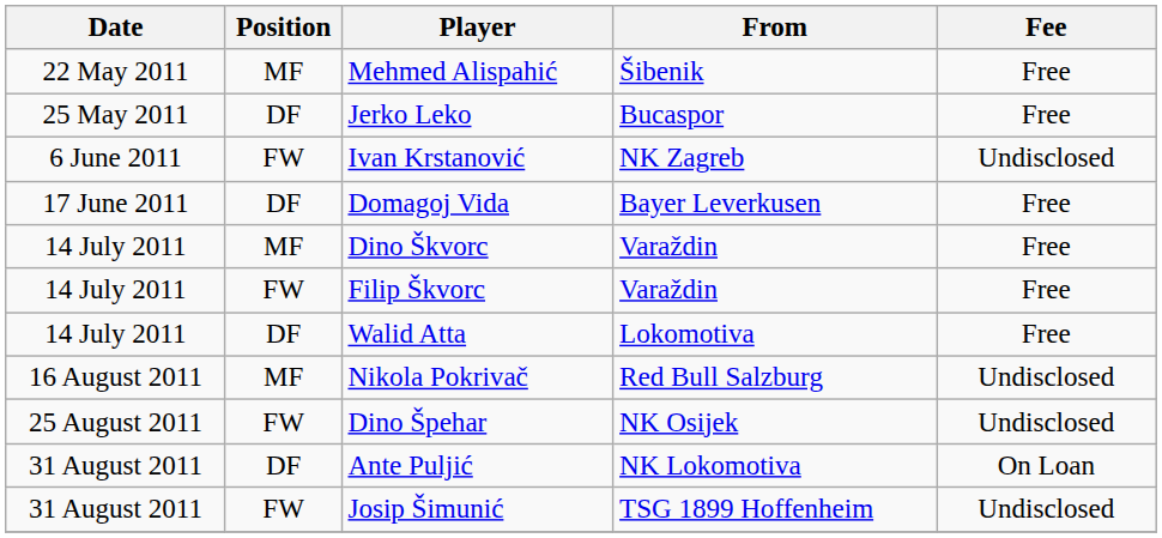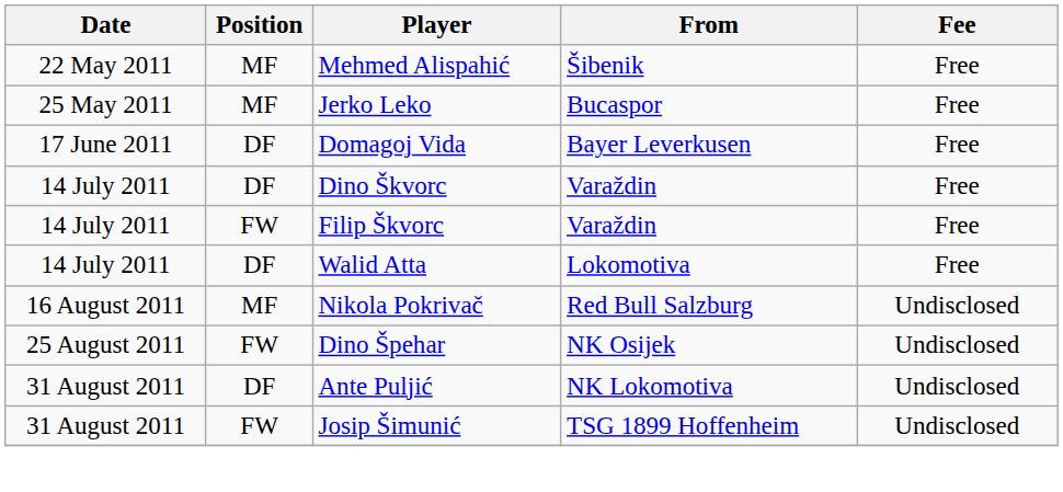 <table class="wikitable" style="text-align: center;">
 <tr>
 <th width=120>Date</th>
 <th width=60>Position</th>
 <th width=150>Player</th>
 <th width=180>From</th>
 <th width=120>Fee</th>
 </tr>
 <tr>
 <td>22 May 2011</td>
 <td>MF</td>
 <td style="text-align:left;"> <a href='#'>Mehmed Alispahić</a></td>
 <td style="text-align:left;"><a href='#'>Šibenik</a></td>
 <td>Free</td>
 </tr>
 <tr>
 <td>25 May 2011</td>
-<td>DF</td>
+<td>MF</td>
 <td style="text-align:left;"> <a href='#'>Jerko Leko</a></td>
 <td style="text-align:left;"><a href='#'>Bucaspor</a> </td>
 <td>Free</td>
-</tr>
-<tr>
-<td>6 June 2011</td>
-<td>FW</td>
-<td style="text-align:left;"> <a href='#'>Ivan Krstanović</a></td>
-<td style="text-align:left;"><a href='#'>NK Zagreb</a></td>
-<td>Undisclosed</td>
 </tr>
 <tr>
 <td>17 June 2011</td>
 <td>DF</td>
 <td style="text-align:left;"> <a href='#'>Domagoj Vida</a></td>
 <td style="text-align:left;"><a href='#'>Bayer Leverkusen</a> </td>
 <td>Free</td>
 </tr>
 <tr>
 <td>14 July 2011</td>
-<td>MF</td>
+<td>DF</td>
 <td style="text-align:left;"> <a href='#'>Dino Škvorc</a></td>
 <td style="text-align:left;"><a href='#'>Varaždin</a></td>
 <td>Free</td>
 </tr>
 <tr>
 <td>14 July 2011</td>
 <td>FW</td>
 <td style="text-align:left;"> <a href='#'>Filip Škvorc</a></td>
 <td style="text-align:left;"><a href='#'>Varaždin</a></td>
 <td>Free</td>
 </tr>
 <tr>
 <td>14 July 2011</td>
 <td>DF</td>
 <td style="text-align:left;"> <a href='#'>Walid Atta</a></td>
 <td style="text-align:left;"><a href='#'>Lokomotiva</a></td>
 <td>Free</td>
 </tr>
 <tr>
 <td>16 August 2011</td>
 <td>MF</td>
 <td style="text-align:left;"> <a href='#'>Nikola Pokrivač</a></td>
 <td style="text-align:left;"><a href='#'>Red Bull Salzburg</a> </td>
 <td>Undisclosed</td>
 </tr>
 <tr>
 <td>25 August 2011</td>
 <td>FW</td>
 <td style="text-align:left;"> <a href='#'>Dino Špehar</a></td>
 <td style="text-align:left;"><a href='#'>NK Osijek</a></td>
 <td>Undisclosed</td>
 </tr>
 <tr>
 <td>31 August 2011</td>
 <td>DF</td>
 <td style="text-align:left;"> <a href='#'>Ante Puljić</a></td>
 <td style="text-align:left;"><a href='#'>NK Lokomotiva</a></td>
-<td>On Loan</td>
+<td>Undisclosed</td>
 </tr>
 <tr>
 <td>31 August 2011</td>
 <td>FW</td>
 <td style="text-align:left;"> <a href='#'>Josip Šimunić</a></td>
 <td style="text-align:left;"><a href='#'>TSG 1899 Hoffenheim</a> </td>
 <td>Undisclosed</td>
 </tr>
 <tr>
 </tr>
 </table>
